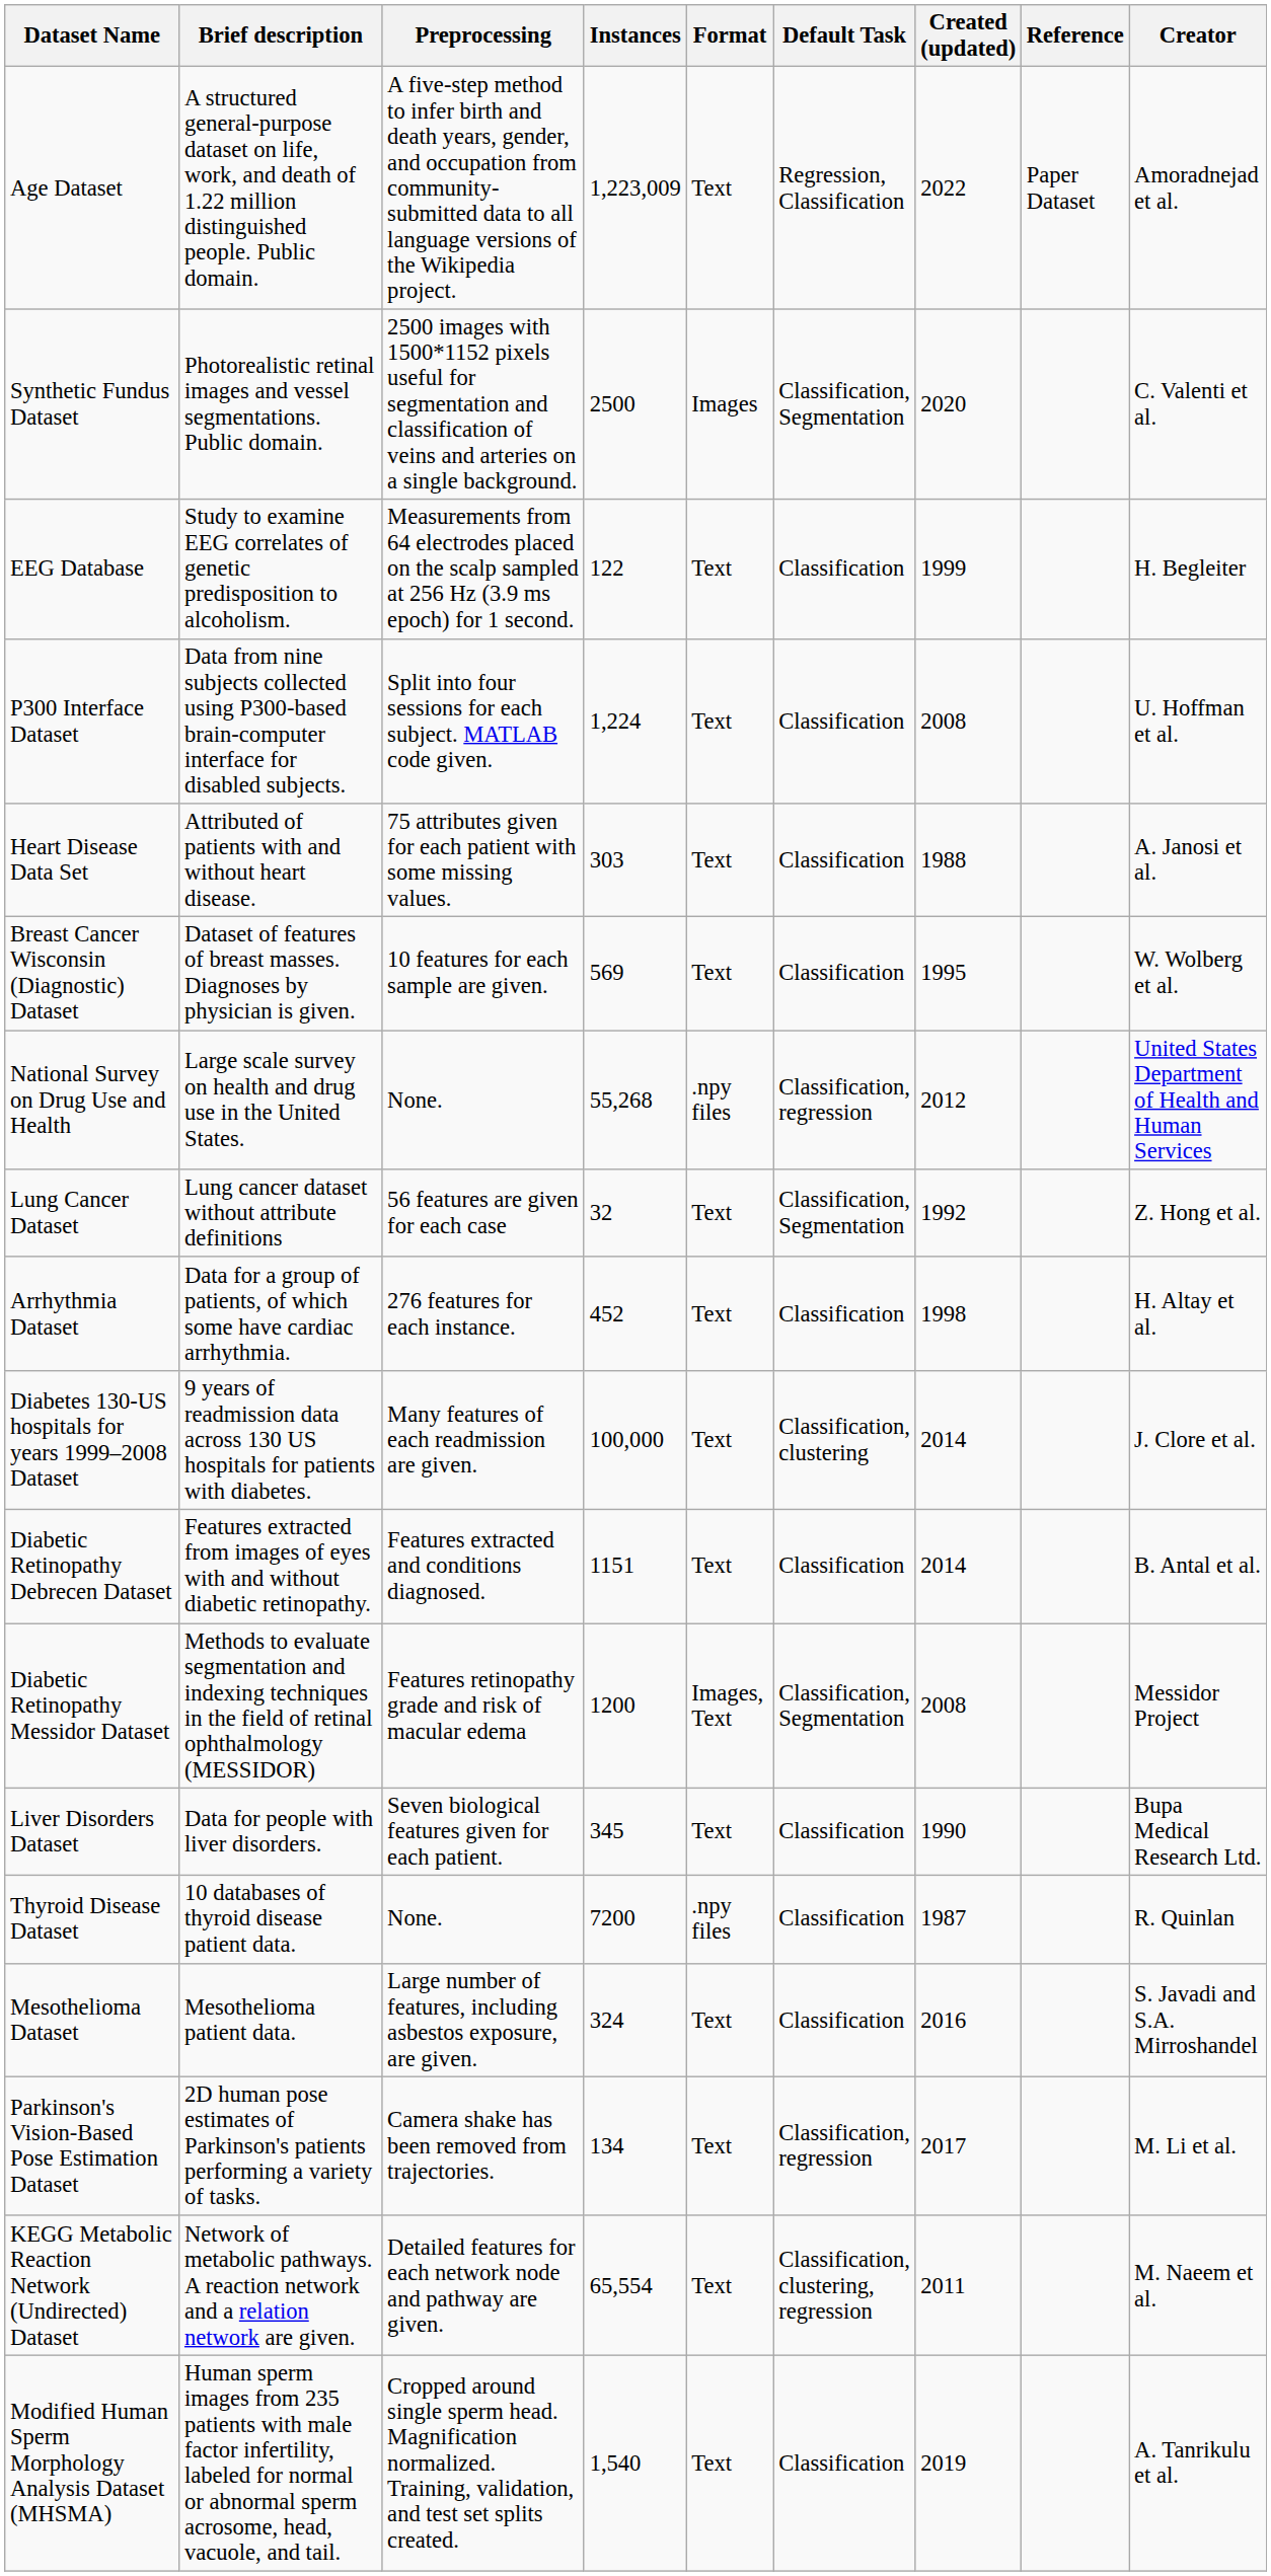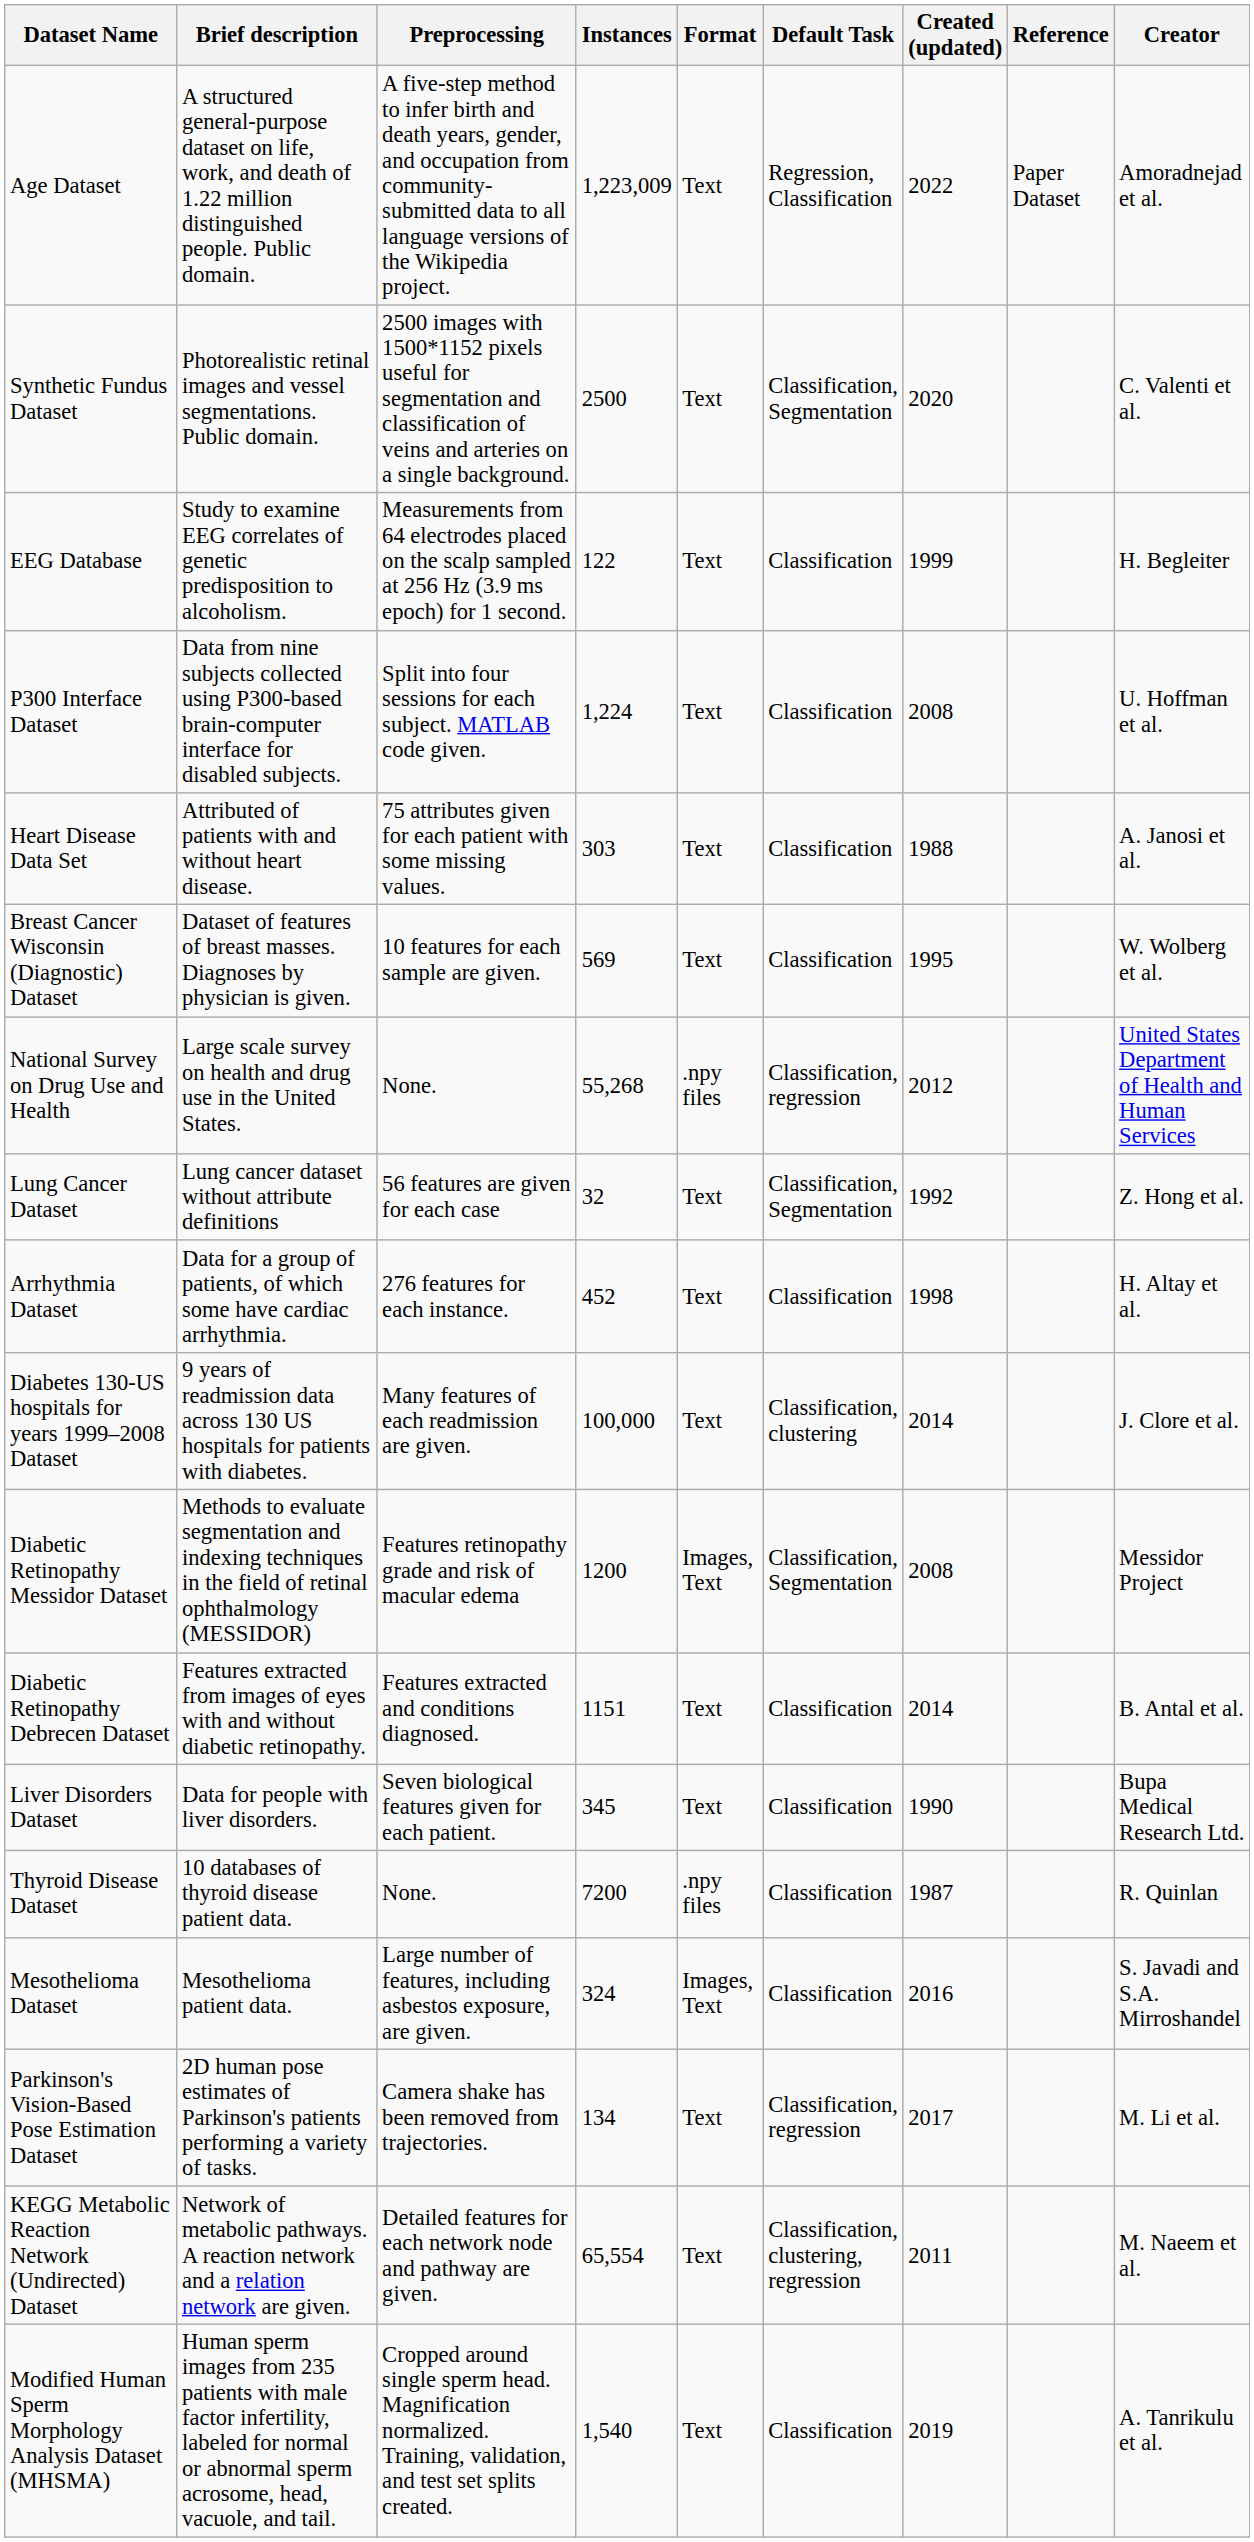 <table class="wikitable sortable" style="width: 100%">
 <tr>
 <th scope="col" style="width: 15%;">Dataset Name</th>
 <th scope="col" style="width: 18%;">Brief description</th>
 <th scope="col" style="width: 18%;">Preprocessing</th>
 <th scope="col" style="width: 6%;">Instances</th>
 <th scope="col" style="width: 7%;">Format</th>
 <th scope="col" style="width: 7%;">Default Task</th>
 <th scope="col" style="width: 6%;">Created (updated)</th>
 <th scope="col" style="width: 6%;">Reference</th>
 <th scope="col" style="width: 11%;">Creator</th>
 </tr>
 <tr>
 <td>Age Dataset</td>
 <td>A structured general-purpose dataset on life, work, and death of 1.22 million distinguished people. Public domain.</td>
 <td>A five-step method to infer birth and death years, gender, and occupation from community-submitted data to all language versions of the Wikipedia project.</td>
 <td>1,223,009</td>
 <td>Text</td>
 <td>Regression, Classification</td>
 <td>2022</td>
 <td>Paper<br>Dataset</td>
 <td>Amoradnejad et al.</td>
 </tr>
 <tr>
 <td>Synthetic Fundus Dataset</td>
 <td>Photorealistic retinal images and vessel segmentations. Public domain.</td>
 <td>2500 images with 1500*1152 pixels useful for segmentation and classification of veins and arteries on a single background.</td>
 <td>2500</td>
-<td>Images</td>
+<td>Text</td>
 <td>Classification, Segmentation</td>
 <td>2020</td>
 <td></td>
 <td>C. Valenti et al.</td>
 </tr>
 <tr>
 <td>EEG Database</td>
 <td>Study to examine EEG correlates of genetic predisposition to alcoholism.</td>
 <td>Measurements from 64 electrodes placed on the scalp sampled at 256 Hz (3.9 ms epoch) for 1 second.</td>
 <td>122</td>
 <td>Text</td>
 <td>Classification</td>
 <td>1999</td>
 <td></td>
 <td>H. Begleiter</td>
 </tr>
 <tr>
 <td>P300 Interface Dataset</td>
 <td>Data from nine subjects collected using P300-based brain-computer interface for disabled subjects.</td>
 <td>Split into four sessions for each subject. <a href='#'>MATLAB</a> code given.</td>
 <td>1,224</td>
 <td>Text</td>
 <td>Classification</td>
 <td>2008</td>
 <td></td>
 <td>U. Hoffman et al.</td>
 </tr>
 <tr>
 <td>Heart Disease Data Set</td>
 <td>Attributed of patients with and without heart disease.</td>
 <td>75 attributes given for each patient with some missing values.</td>
 <td>303</td>
 <td>Text</td>
 <td>Classification</td>
 <td>1988</td>
 <td></td>
 <td>A. Janosi et al.</td>
 </tr>
 <tr>
 <td>Breast Cancer Wisconsin (Diagnostic) Dataset</td>
 <td>Dataset of features of breast masses. Diagnoses by physician is given.</td>
 <td>10 features for each sample are given.</td>
 <td>569</td>
 <td>Text</td>
 <td>Classification</td>
 <td>1995</td>
 <td></td>
 <td>W. Wolberg et al.</td>
 </tr>
 <tr>
 <td>National Survey on Drug Use and Health</td>
 <td>Large scale survey on health and drug use in the United States.</td>
 <td>None.</td>
 <td>55,268</td>
 <td>.npy files</td>
 <td>Classification, regression</td>
 <td>2012</td>
 <td></td>
 <td><a href='#'>United States Department of Health and Human Services</a></td>
 </tr>
 <tr>
 <td>Lung Cancer Dataset</td>
 <td>Lung cancer dataset without attribute definitions</td>
 <td>56 features are given for each case</td>
 <td>32</td>
 <td>Text</td>
 <td>Classification, Segmentation</td>
 <td>1992</td>
 <td></td>
 <td>Z. Hong et al.</td>
 </tr>
 <tr>
 <td>Arrhythmia Dataset</td>
 <td>Data for a group of patients, of which some have cardiac arrhythmia.</td>
 <td>276 features for each instance.</td>
 <td>452</td>
 <td>Text</td>
 <td>Classification</td>
 <td>1998</td>
 <td></td>
 <td>H. Altay et al.</td>
 </tr>
 <tr>
 <td>Diabetes 130-US hospitals for years 1999–2008 Dataset</td>
 <td>9 years of readmission data across 130 US hospitals for patients with diabetes.</td>
 <td>Many features of each readmission are given.</td>
 <td>100,000</td>
 <td>Text</td>
 <td>Classification, clustering</td>
 <td>2014</td>
 <td></td>
 <td>J. Clore et al.</td>
 </tr>
 <tr>
+<td>Diabetic Retinopathy Messidor Dataset</td>
+<td>Methods to evaluate segmentation and indexing techniques in the field of retinal ophthalmology (MESSIDOR)</td>
+<td>Features retinopathy grade and risk of macular edema</td>
+<td>1200</td>
+<td>Images, Text</td>
+<td>Classification, Segmentation</td>
+<td>2008</td>
+<td></td>
+<td>Messidor Project</td>
+</tr>
+<tr>
 <td>Diabetic Retinopathy Debrecen Dataset</td>
 <td>Features extracted from images of eyes with and without diabetic retinopathy.</td>
 <td>Features extracted and conditions diagnosed.</td>
 <td>1151</td>
 <td>Text</td>
 <td>Classification</td>
 <td>2014</td>
 <td></td>
 <td>B. Antal et al.</td>
-</tr>
-<tr>
-<td>Diabetic Retinopathy Messidor Dataset</td>
-<td>Methods to evaluate segmentation and indexing techniques in the field of retinal ophthalmology (MESSIDOR)</td>
-<td>Features retinopathy grade and risk of macular edema</td>
-<td>1200</td>
-<td>Images, Text</td>
-<td>Classification, Segmentation</td>
-<td>2008</td>
-<td></td>
-<td>Messidor Project</td>
 </tr>
 <tr>
 <td>Liver Disorders Dataset</td>
 <td>Data for people with liver disorders.</td>
 <td>Seven biological features given for each patient.</td>
 <td>345</td>
 <td>Text</td>
 <td>Classification</td>
 <td>1990</td>
 <td></td>
 <td>Bupa Medical Research Ltd.</td>
 </tr>
 <tr>
 <td>Thyroid Disease Dataset</td>
 <td>10 databases of thyroid disease patient data.</td>
 <td>None.</td>
 <td>7200</td>
 <td>.npy files</td>
 <td>Classification</td>
 <td>1987</td>
 <td></td>
 <td>R. Quinlan</td>
 </tr>
 <tr>
 <td>Mesothelioma Dataset</td>
 <td>Mesothelioma patient data.</td>
 <td>Large number of features, including asbestos exposure, are given.</td>
 <td>324</td>
-<td>Text</td>
+<td>Images, Text</td>
 <td>Classification</td>
 <td>2016</td>
 <td></td>
 <td>S. Javadi and S.A. Mirroshandel</td>
 </tr>
 <tr>
 <td>Parkinson's Vision-Based Pose Estimation Dataset</td>
 <td>2D human pose estimates of Parkinson's patients performing a variety of tasks.</td>
 <td>Camera shake has been removed from trajectories.</td>
 <td>134</td>
 <td>Text</td>
 <td>Classification, regression</td>
 <td>2017</td>
 <td></td>
 <td>M. Li et al.</td>
 </tr>
 <tr>
 <td>KEGG Metabolic Reaction Network (Undirected) Dataset</td>
 <td>Network of metabolic pathways. A reaction network and a <a href='#'>relation network</a> are given.</td>
 <td>Detailed features for each network node and pathway are given.</td>
 <td>65,554</td>
 <td>Text</td>
 <td>Classification, clustering, regression</td>
 <td>2011</td>
 <td></td>
 <td>M. Naeem et al.</td>
 </tr>
 <tr>
 <td>Modified Human Sperm Morphology Analysis Dataset (MHSMA)</td>
 <td>Human sperm images from 235 patients with male factor infertility, labeled for normal or abnormal sperm acrosome, head, vacuole, and tail.</td>
 <td>Cropped around single sperm head. Magnification normalized. Training, validation, and test set splits created.</td>
 <td>1,540</td>
 <td>Text</td>
 <td>Classification</td>
 <td>2019</td>
 <td></td>
 <td>A. Tanrikulu et al.</td>
 </tr>
 </table>
